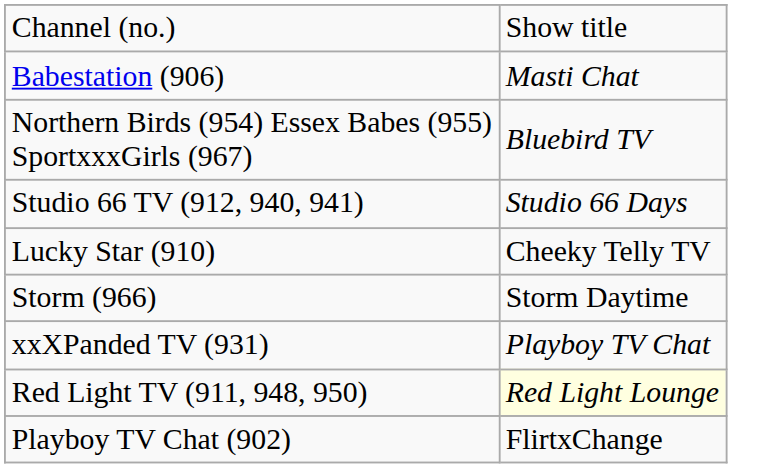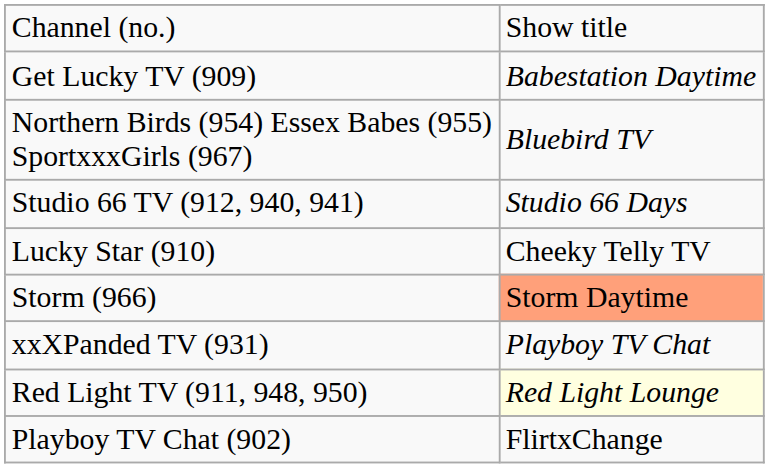 <table class="wikitable">
 <tr>
 <td>Channel (no.)</td>
 <td>Show title</td>
 </tr>
 <tr>
-<td><a href='#'>Babestation</a> (906)</td>
-<td><em>Masti Chat</em></td>
+<td>Get Lucky TV (909)</td>
+<td><em>Babestation Daytime</em></td>
 </tr>
 <tr>
 <td>Northern Birds (954) Essex Babes (955)<br>SportxxxGirls (967)</td>
 <td><em>Bluebird TV</em></td>
 </tr>
 <tr>
 <td>Studio 66 TV (912, 940, 941)</td>
 <td><em>Studio 66 Days</em></td>
 </tr>
 <tr>
 <td>Lucky Star (910)</td>
 <td>Cheeky Telly TV</td>
 </tr>
 <tr>
 <td>Storm (966)</td>
-<td>Storm Daytime</td>
+<td style="background: lightsalmon;">Storm Daytime</td>
 </tr>
 <tr>
 <td>xxXPanded TV (931)</td>
 <td><em>Playboy TV Chat</em></td>
 </tr>
 <tr>
 <td>Red Light TV (911, 948, 950)</td>
 <td style="background: lightyellow;"><em>Red Light Lounge</em></td>
 </tr>
 <tr>
 <td>Playboy TV Chat (902)</td>
 <td>FlirtxChange</td>
 </tr>
 </table>
